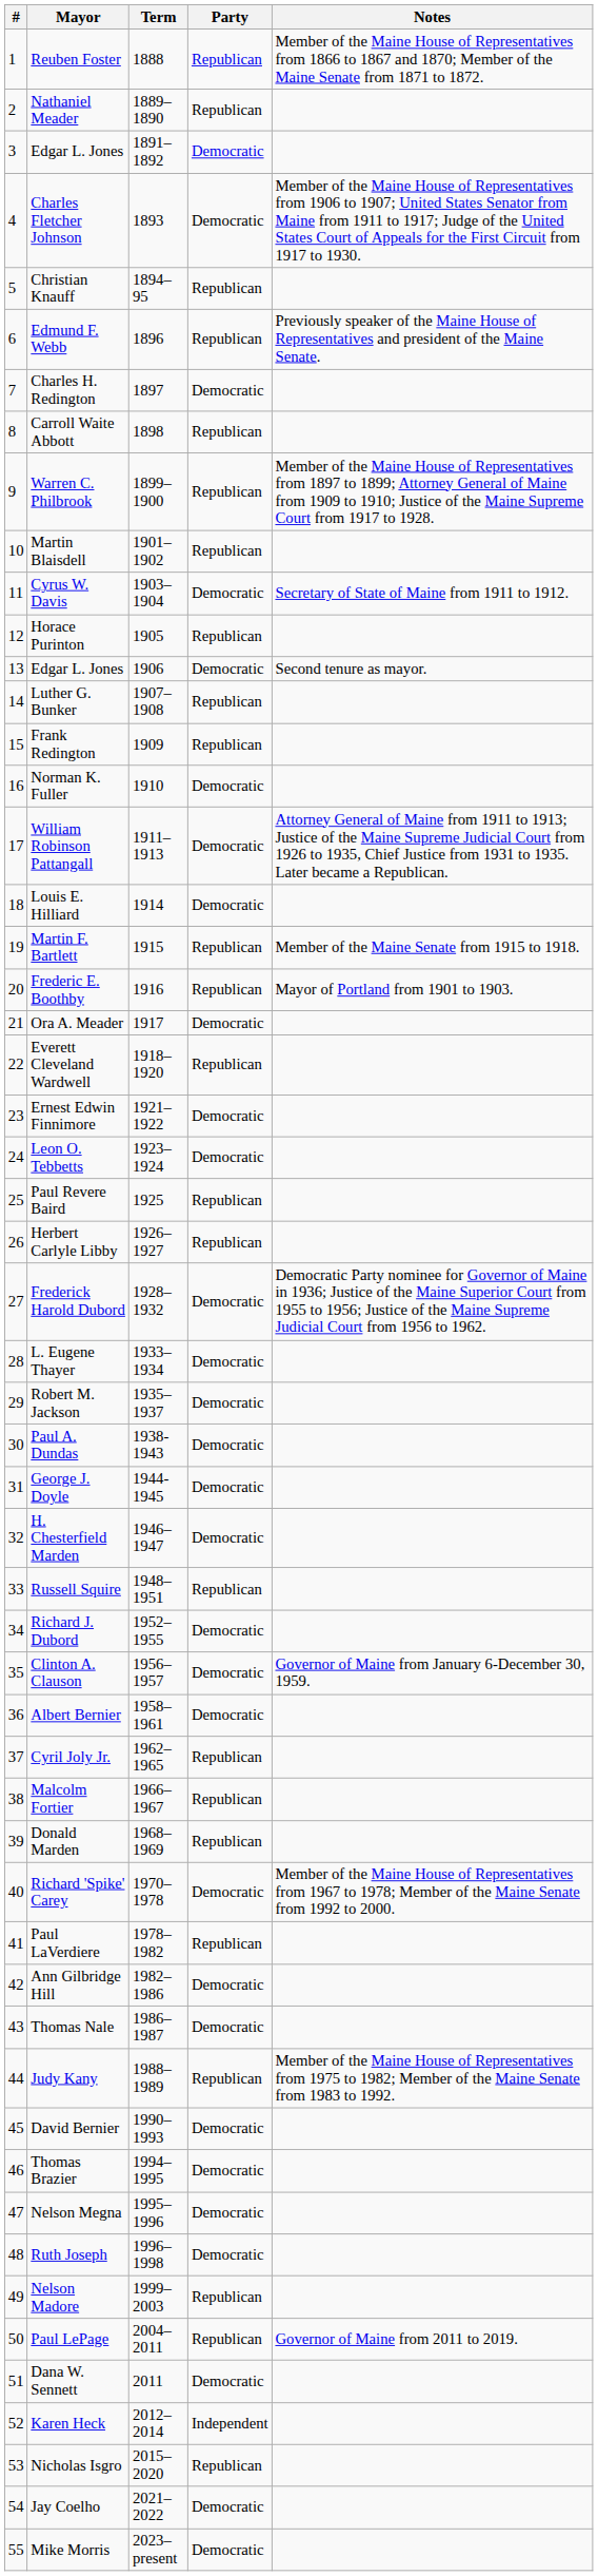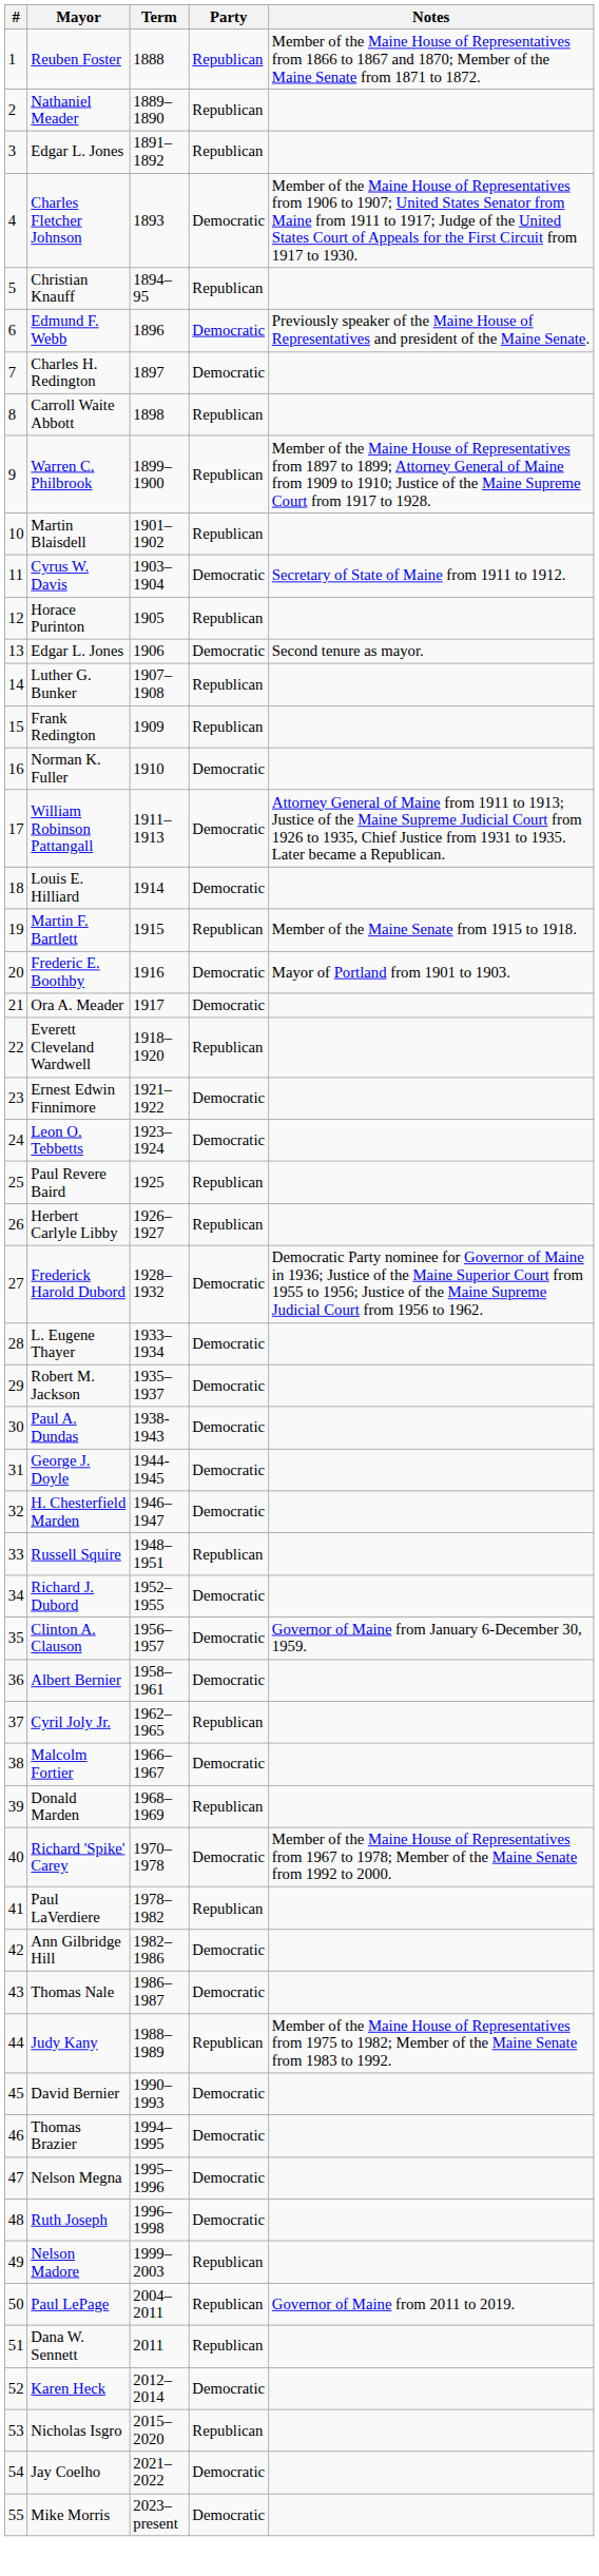 <table class="wikitable">
 <tr>
 <th>#</th>
 <th>Mayor</th>
 <th>Term</th>
 <th>Party</th>
 <th>Notes</th>
 </tr>
 <tr>
 <td>1</td>
 <td><a href='#'>Reuben Foster</a></td>
 <td>1888</td>
 <td><a href='#'>Republican</a></td>
 <td>Member of the <a href='#'>Maine House of Representatives</a> from 1866 to 1867 and 1870; Member of the <a href='#'>Maine Senate</a> from 1871 to 1872.</td>
 </tr>
 <tr>
 <td>2</td>
 <td><a href='#'>Nathaniel Meader</a></td>
 <td>1889–1890</td>
 <td>Republican</td>
 <td></td>
 </tr>
 <tr>
 <td>3</td>
 <td>Edgar L. Jones</td>
 <td>1891–1892</td>
-<td><a href='#'>Democratic</a></td>
+<td>Republican</td>
 <td></td>
 </tr>
 <tr>
 <td>4</td>
 <td><a href='#'>Charles Fletcher Johnson</a></td>
 <td>1893</td>
 <td>Democratic</td>
 <td>Member of the <a href='#'>Maine House of Representatives</a> from 1906 to 1907; <a href='#'>United States Senator from Maine</a> from 1911 to 1917; Judge of the <a href='#'>United States Court of Appeals for the First Circuit</a> from 1917 to 1930.</td>
 </tr>
 <tr>
 <td>5</td>
 <td>Christian Knauff</td>
 <td>1894–95</td>
 <td>Republican</td>
 <td></td>
 </tr>
 <tr>
 <td>6</td>
 <td><a href='#'>Edmund F. Webb</a></td>
 <td>1896</td>
-<td>Republican</td>
+<td><a href='#'>Democratic</a></td>
 <td>Previously speaker of the <a href='#'>Maine House of Representatives</a> and president of the <a href='#'>Maine Senate</a>.</td>
 </tr>
 <tr>
 <td>7</td>
 <td>Charles H. Redington</td>
 <td>1897</td>
 <td>Democratic</td>
 <td></td>
 </tr>
 <tr>
 <td>8</td>
 <td>Carroll Waite Abbott</td>
 <td>1898</td>
 <td>Republican</td>
 <td></td>
 </tr>
 <tr>
 <td>9</td>
 <td><a href='#'>Warren C. Philbrook</a></td>
 <td>1899–1900</td>
 <td>Republican</td>
 <td>Member of the <a href='#'>Maine House of Representatives</a> from 1897 to 1899; <a href='#'>Attorney General of Maine</a> from 1909 to 1910; Justice of the <a href='#'>Maine Supreme Court</a> from 1917 to 1928.</td>
 </tr>
 <tr>
 <td>10</td>
 <td>Martin Blaisdell</td>
 <td>1901–1902</td>
 <td>Republican</td>
 <td></td>
 </tr>
 <tr>
 <td>11</td>
 <td><a href='#'>Cyrus W. Davis</a></td>
 <td>1903–1904</td>
 <td>Democratic</td>
 <td><a href='#'>Secretary of State of Maine</a> from 1911 to 1912.</td>
 </tr>
 <tr>
 <td>12</td>
 <td>Horace Purinton</td>
 <td>1905</td>
 <td>Republican</td>
 <td></td>
 </tr>
 <tr>
 <td>13</td>
 <td>Edgar L. Jones</td>
 <td>1906</td>
 <td>Democratic</td>
 <td>Second tenure as mayor.</td>
 </tr>
 <tr>
 <td>14</td>
 <td>Luther G. Bunker</td>
 <td>1907–1908</td>
 <td>Republican</td>
 <td></td>
 </tr>
 <tr>
 <td>15</td>
 <td>Frank Redington</td>
 <td>1909</td>
 <td>Republican</td>
 <td></td>
 </tr>
 <tr>
 <td>16</td>
 <td>Norman K. Fuller</td>
 <td>1910</td>
 <td>Democratic</td>
 <td></td>
 </tr>
 <tr>
 <td>17</td>
 <td><a href='#'>William Robinson Pattangall</a></td>
 <td>1911–1913</td>
 <td>Democratic</td>
 <td><a href='#'>Attorney General of Maine</a> from 1911 to 1913; Justice of the <a href='#'>Maine Supreme Judicial Court</a> from 1926 to 1935, Chief Justice from 1931 to 1935.  Later became a Republican.</td>
 </tr>
 <tr>
 <td>18</td>
 <td>Louis E. Hilliard</td>
 <td>1914</td>
 <td>Democratic</td>
 <td></td>
 </tr>
 <tr>
 <td>19</td>
 <td><a href='#'>Martin F. Bartlett</a></td>
 <td>1915</td>
 <td>Republican</td>
 <td>Member of the <a href='#'>Maine Senate</a> from 1915 to 1918.</td>
 </tr>
 <tr>
 <td>20</td>
 <td><a href='#'>Frederic E. Boothby</a></td>
 <td>1916</td>
-<td>Republican</td>
+<td>Democratic</td>
 <td>Mayor of <a href='#'>Portland</a> from 1901 to 1903.</td>
 </tr>
 <tr>
 <td>21</td>
 <td>Ora A. Meader</td>
 <td>1917</td>
 <td>Democratic</td>
 <td></td>
 </tr>
 <tr>
 <td>22</td>
 <td>Everett Cleveland Wardwell</td>
 <td>1918–1920</td>
 <td>Republican</td>
 <td></td>
 </tr>
 <tr>
 <td>23</td>
 <td>Ernest Edwin Finnimore</td>
 <td>1921–1922</td>
 <td>Democratic</td>
 <td></td>
 </tr>
 <tr>
 <td>24</td>
 <td><a href='#'>Leon O. Tebbetts</a></td>
 <td>1923–1924</td>
 <td>Democratic</td>
 <td></td>
 </tr>
 <tr>
 <td>25</td>
 <td>Paul Revere Baird</td>
 <td>1925</td>
 <td>Republican</td>
 <td></td>
 </tr>
 <tr>
 <td>26</td>
 <td>Herbert Carlyle Libby</td>
 <td>1926–1927</td>
 <td>Republican</td>
 <td></td>
 </tr>
 <tr>
 <td>27</td>
 <td><a href='#'>Frederick Harold Dubord</a></td>
 <td>1928–1932</td>
 <td>Democratic</td>
 <td>Democratic Party nominee for <a href='#'>Governor of Maine</a> in 1936; Justice of the <a href='#'>Maine Superior Court</a> from 1955 to 1956; Justice of the <a href='#'>Maine Supreme Judicial Court</a> from 1956 to 1962.</td>
 </tr>
 <tr>
 <td>28</td>
 <td>L. Eugene Thayer</td>
 <td>1933–1934</td>
 <td>Democratic</td>
 <td></td>
 </tr>
 <tr>
 <td>29</td>
 <td>Robert M. Jackson</td>
 <td>1935–1937</td>
 <td>Democratic</td>
 <td></td>
 </tr>
 <tr>
 <td>30</td>
 <td><a href='#'>Paul A. Dundas</a></td>
 <td>1938-1943</td>
 <td>Democratic</td>
 <td></td>
 </tr>
 <tr>
 <td>31</td>
 <td><a href='#'>George J. Doyle</a></td>
 <td>1944-1945</td>
 <td>Democratic</td>
 <td></td>
 </tr>
 <tr>
 <td>32</td>
 <td><a href='#'>H. Chesterfield Marden</a></td>
 <td>1946–1947</td>
 <td>Democratic</td>
 <td></td>
 </tr>
 <tr>
 <td>33</td>
 <td><a href='#'>Russell Squire</a></td>
 <td>1948–1951</td>
 <td>Republican</td>
 <td></td>
 </tr>
 <tr>
 <td>34</td>
 <td><a href='#'>Richard J. Dubord</a></td>
 <td>1952–1955</td>
 <td>Democratic</td>
 <td></td>
 </tr>
 <tr>
 <td>35</td>
 <td><a href='#'>Clinton A. Clauson</a></td>
 <td>1956–1957</td>
 <td>Democratic</td>
 <td><a href='#'>Governor of Maine</a> from January 6-December 30, 1959.</td>
 </tr>
 <tr>
 <td>36</td>
 <td><a href='#'>Albert Bernier</a></td>
 <td>1958–1961</td>
 <td>Democratic</td>
 <td></td>
 </tr>
 <tr>
 <td>37</td>
 <td><a href='#'>Cyril Joly Jr.</a></td>
 <td>1962–1965</td>
 <td>Republican</td>
 <td></td>
 </tr>
 <tr>
 <td>38</td>
 <td><a href='#'>Malcolm Fortier</a></td>
 <td>1966–1967</td>
-<td>Republican</td>
+<td>Democratic</td>
 <td></td>
 </tr>
 <tr>
 <td>39</td>
 <td>Donald Marden</td>
 <td>1968–1969</td>
 <td>Republican</td>
 <td></td>
 </tr>
 <tr>
 <td>40</td>
 <td><a href='#'>Richard 'Spike' Carey</a></td>
 <td>1970–1978</td>
 <td>Democratic</td>
 <td>Member of the <a href='#'>Maine House of Representatives</a> from 1967 to 1978; Member of the <a href='#'>Maine Senate</a> from 1992 to 2000.</td>
 </tr>
 <tr>
 <td>41</td>
 <td>Paul LaVerdiere</td>
 <td>1978–1982</td>
 <td>Republican</td>
 <td></td>
 </tr>
 <tr>
 <td>42</td>
 <td>Ann Gilbridge Hill</td>
 <td>1982–1986</td>
 <td>Democratic</td>
 <td></td>
 </tr>
 <tr>
 <td>43</td>
 <td>Thomas Nale</td>
 <td>1986–1987</td>
 <td>Democratic</td>
 <td></td>
 </tr>
 <tr>
 <td>44</td>
 <td><a href='#'>Judy Kany</a></td>
 <td>1988–1989</td>
 <td>Republican</td>
 <td>Member of the <a href='#'>Maine House of Representatives</a> from 1975 to 1982; Member of the <a href='#'>Maine Senate</a> from 1983 to 1992.</td>
 </tr>
 <tr>
 <td>45</td>
 <td>David Bernier</td>
 <td>1990–1993</td>
 <td>Democratic</td>
 <td></td>
 </tr>
 <tr>
 <td>46</td>
 <td>Thomas Brazier</td>
 <td>1994–1995</td>
 <td>Democratic</td>
 <td></td>
 </tr>
 <tr>
 <td>47</td>
 <td>Nelson Megna</td>
 <td>1995–1996</td>
 <td>Democratic</td>
 <td></td>
 </tr>
 <tr>
 <td>48</td>
 <td><a href='#'>Ruth Joseph</a></td>
 <td>1996–1998</td>
 <td>Democratic</td>
 <td></td>
 </tr>
 <tr>
 <td>49</td>
 <td><a href='#'>Nelson Madore</a></td>
 <td>1999–2003</td>
 <td>Republican</td>
 <td></td>
 </tr>
 <tr>
 <td>50</td>
 <td><a href='#'>Paul LePage</a></td>
 <td>2004–2011</td>
 <td>Republican</td>
 <td><a href='#'>Governor of Maine</a> from 2011 to 2019.</td>
 </tr>
 <tr>
 <td>51</td>
 <td>Dana W. Sennett</td>
 <td>2011</td>
-<td>Democratic</td>
+<td>Republican</td>
 <td></td>
 </tr>
 <tr>
 <td>52</td>
 <td><a href='#'>Karen Heck</a></td>
 <td>2012–2014</td>
-<td>Independent</td>
+<td>Democratic</td>
 <td></td>
 </tr>
 <tr>
 <td>53</td>
 <td>Nicholas Isgro</td>
 <td>2015–2020</td>
 <td>Republican</td>
 <td></td>
 </tr>
 <tr>
 <td>54</td>
 <td>Jay Coelho</td>
 <td>2021–2022</td>
 <td>Democratic</td>
 <td></td>
 </tr>
 <tr>
 <td>55</td>
 <td>Mike Morris</td>
 <td>2023–present</td>
 <td>Democratic</td>
 <td></td>
 </tr>
 </table>
